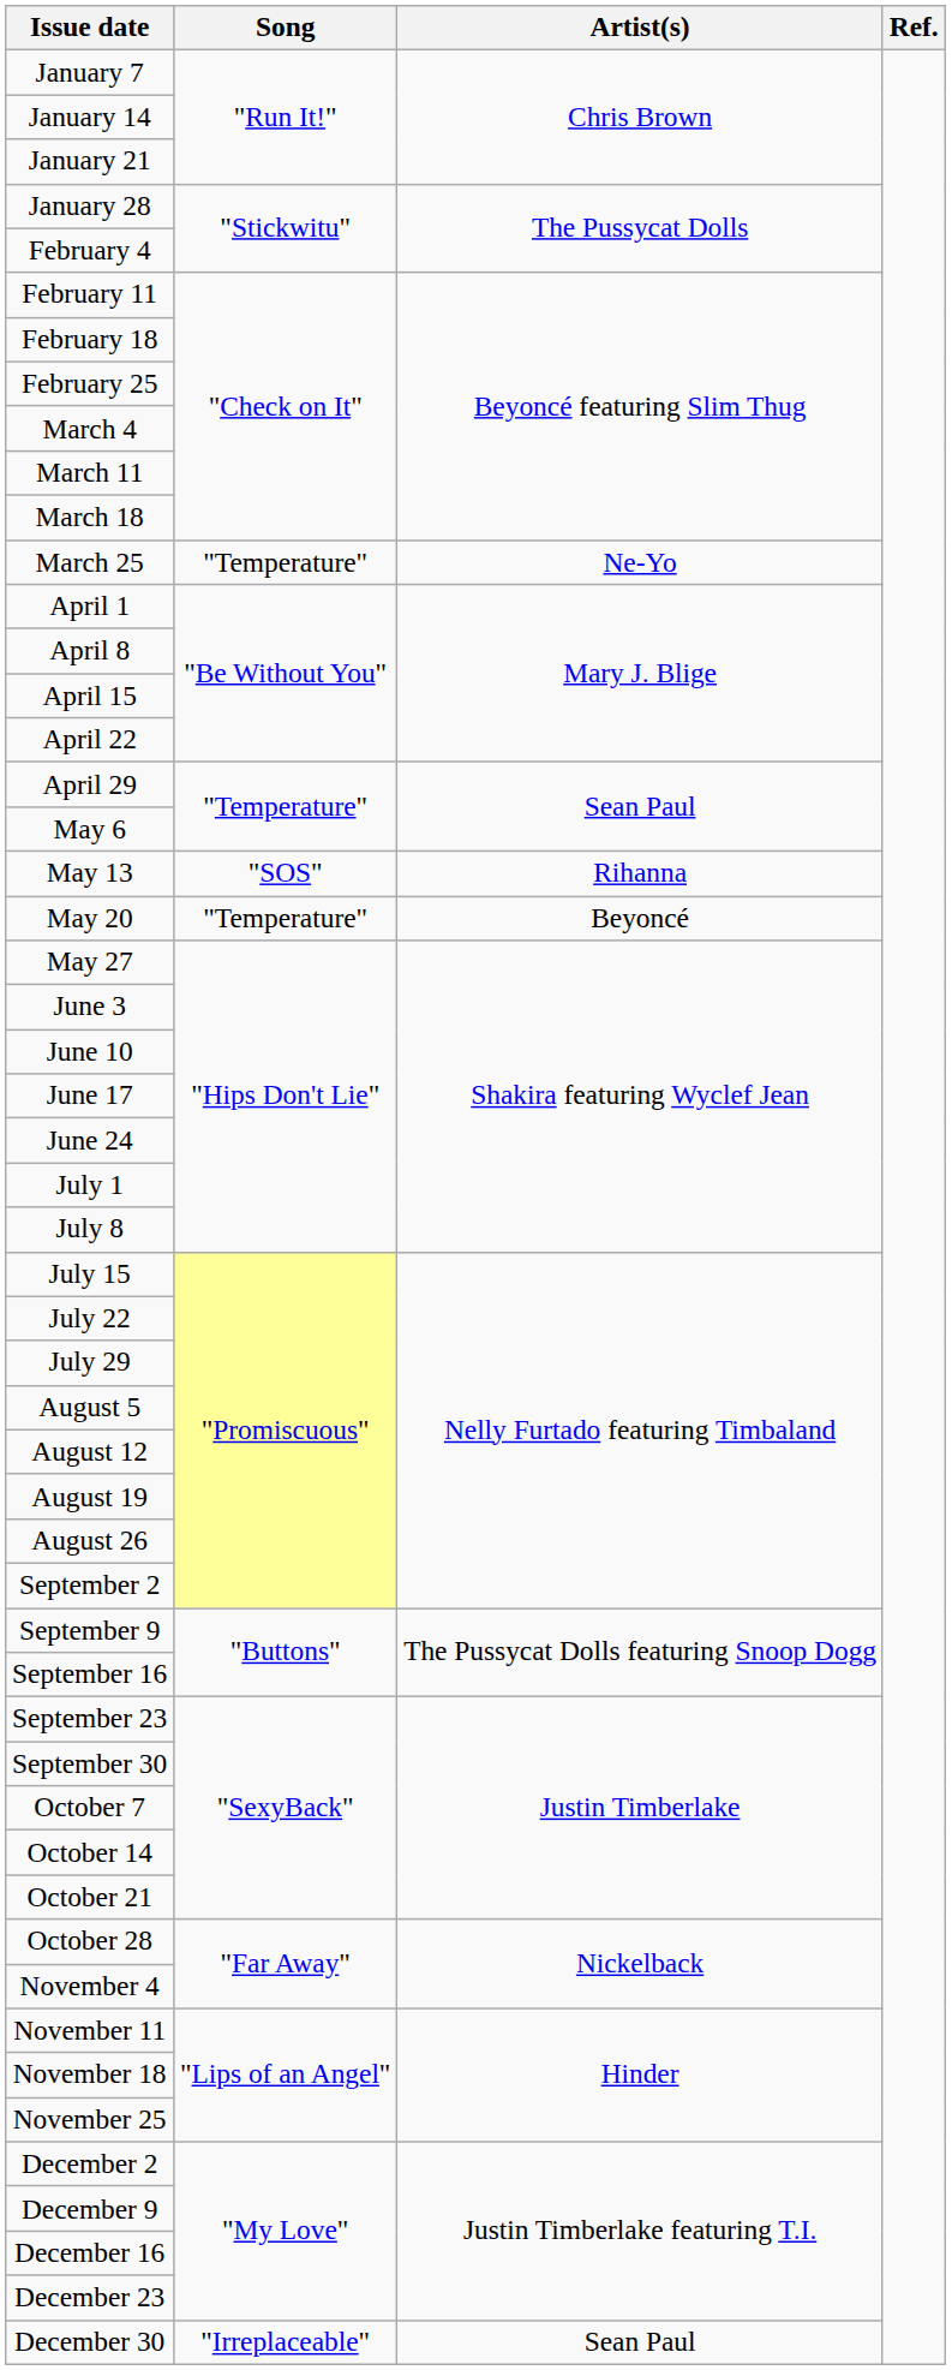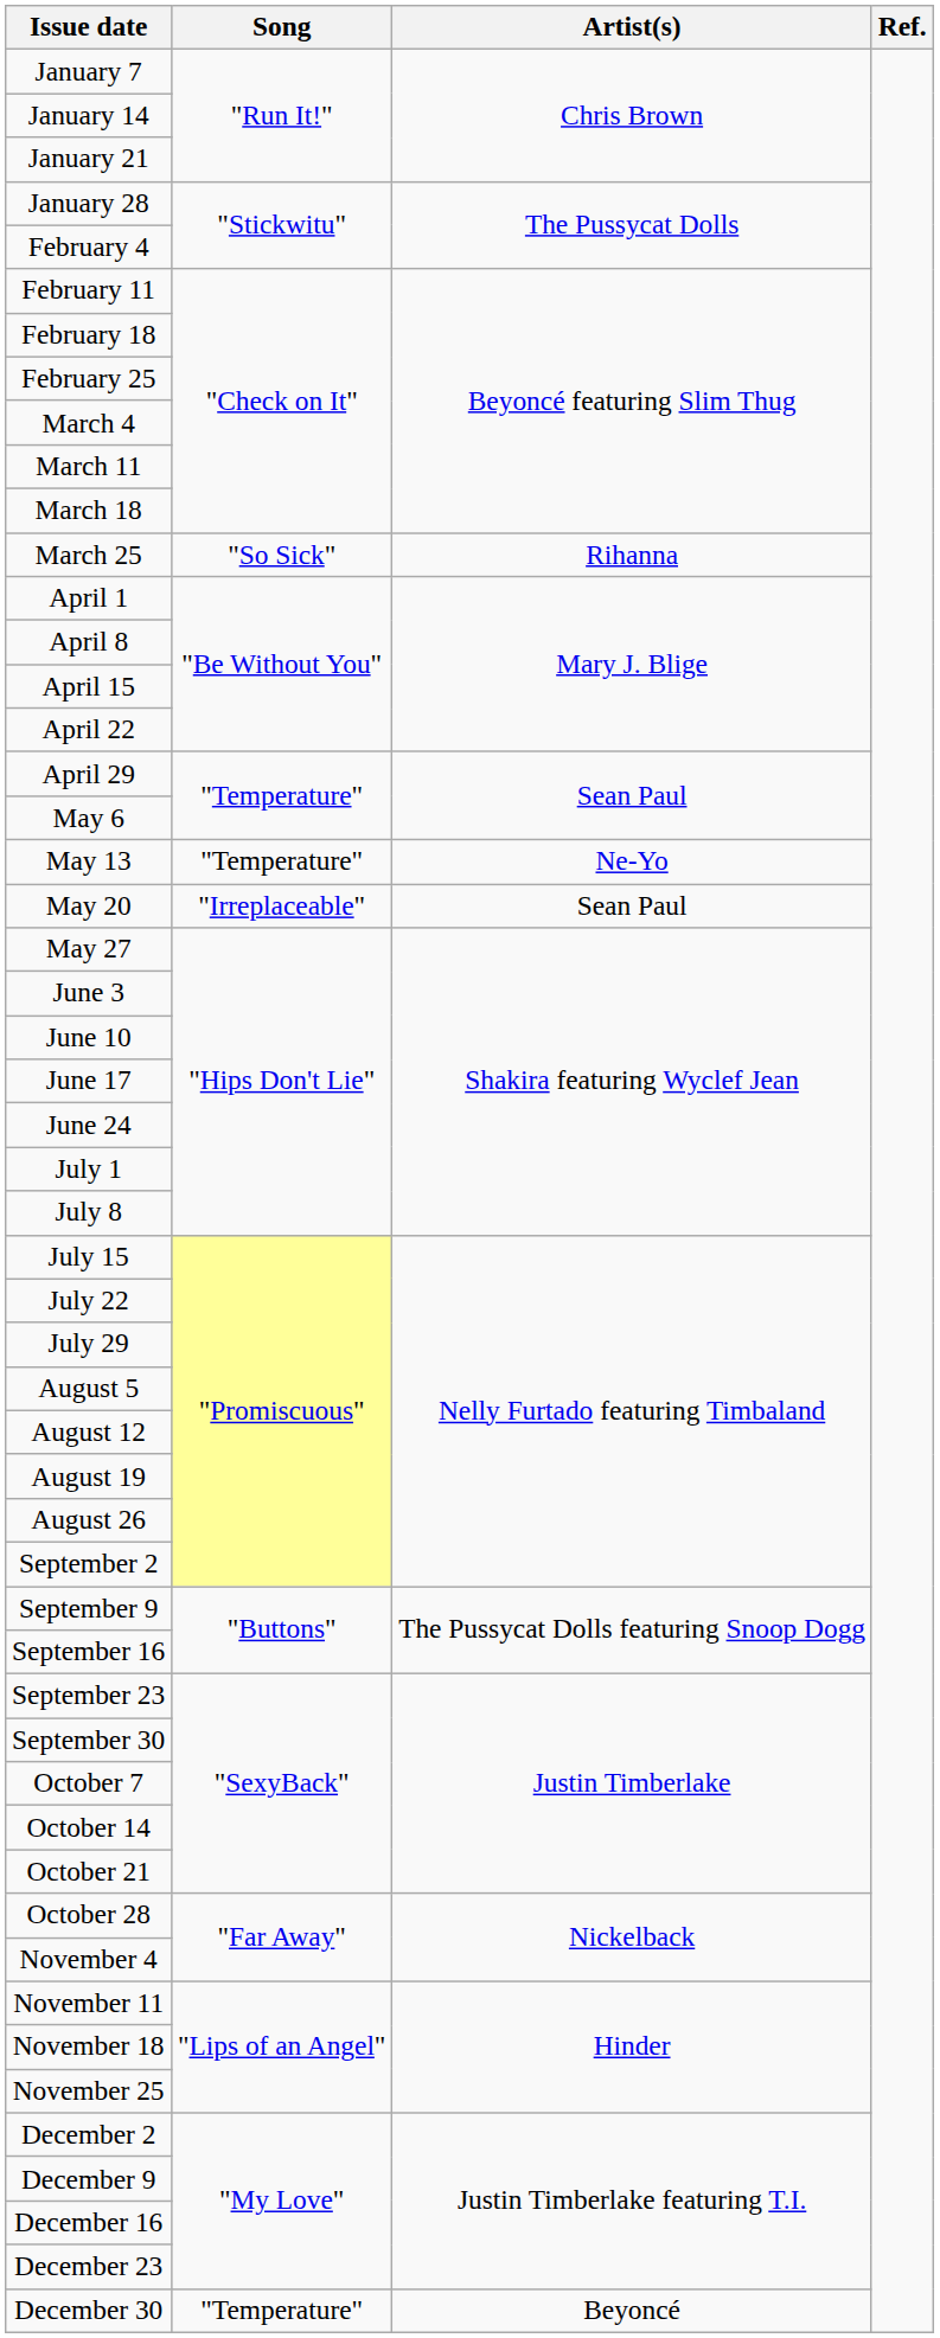 <table class="wikitable" style="text-align: center;">
 <tr>
 <th>Issue date</th>
 <th>Song</th>
 <th>Artist(s)</th>
 <th>Ref.</th>
 </tr>
 <tr>
 <td>January 7</td>
 <td rowspan="3">"<a href='#'>Run It!</a>"</td>
 <td rowspan="3"><a href='#'>Chris Brown</a></td>
 <td rowspan="52"></td>
 </tr>
 <tr>
 <td>January 14</td>
 </tr>
 <tr>
 <td>January 21</td>
 </tr>
 <tr>
 <td>January 28</td>
 <td rowspan="2">"<a href='#'>Stickwitu</a>"</td>
 <td rowspan="2"><a href='#'>The Pussycat Dolls</a></td>
 </tr>
 <tr>
 <td>February 4</td>
 </tr>
 <tr>
 <td>February 11</td>
 <td rowspan="6">"<a href='#'>Check on It</a>"</td>
 <td rowspan="6"><a href='#'>Beyoncé</a> featuring <a href='#'>Slim Thug</a></td>
 </tr>
 <tr>
 <td>February 18</td>
 </tr>
 <tr>
 <td>February 25</td>
 </tr>
 <tr>
 <td>March 4</td>
 </tr>
 <tr>
 <td>March 11</td>
 </tr>
 <tr>
 <td>March 18</td>
 </tr>
 <tr>
 <td>March 25</td>
-<td>"Temperature"</td>
-<td><a href='#'>Ne-Yo</a></td>
+<td>"<a href='#'>So Sick</a>"</td>
+<td><a href='#'>Rihanna</a></td>
 </tr>
 <tr>
 <td>April 1</td>
 <td rowspan="4">"<a href='#'>Be Without You</a>"</td>
 <td rowspan="4"><a href='#'>Mary J. Blige</a></td>
 </tr>
 <tr>
 <td>April 8</td>
 </tr>
 <tr>
 <td>April 15</td>
 </tr>
 <tr>
 <td>April 22</td>
 </tr>
 <tr>
 <td>April 29</td>
 <td rowspan="2">"<a href='#'>Temperature</a>"</td>
 <td rowspan="2"><a href='#'>Sean Paul</a></td>
 </tr>
 <tr>
 <td>May 6</td>
 </tr>
 <tr>
 <td>May 13</td>
-<td>"<a href='#'>SOS</a>"</td>
-<td><a href='#'>Rihanna</a></td>
+<td>"Temperature"</td>
+<td><a href='#'>Ne-Yo</a></td>
 </tr>
 <tr>
 <td>May 20</td>
-<td>"Temperature"</td>
-<td>Beyoncé</td>
+<td>"<a href='#'>Irreplaceable</a>"</td>
+<td>Sean Paul</td>
 </tr>
 <tr>
 <td>May 27</td>
 <td rowspan="7">"<a href='#'>Hips Don't Lie</a>"</td>
 <td rowspan="7"><a href='#'>Shakira</a> featuring <a href='#'>Wyclef Jean</a></td>
 </tr>
 <tr>
 <td>June 3</td>
 </tr>
 <tr>
 <td>June 10</td>
 </tr>
 <tr>
 <td>June 17</td>
 </tr>
 <tr>
 <td>June 24</td>
 </tr>
 <tr>
 <td>July 1</td>
 </tr>
 <tr>
 <td>July 8</td>
 </tr>
 <tr>
 <td>July 15</td>
 <td bgcolor=#FFFF99 rowspan="8">"<a href='#'>Promiscuous</a>"</td>
 <td rowspan="8"><a href='#'>Nelly Furtado</a> featuring <a href='#'>Timbaland</a></td>
 </tr>
 <tr>
 <td>July 22</td>
 </tr>
 <tr>
 <td>July 29</td>
 </tr>
 <tr>
 <td>August 5</td>
 </tr>
 <tr>
 <td>August 12</td>
 </tr>
 <tr>
 <td>August 19</td>
 </tr>
 <tr>
 <td>August 26</td>
 </tr>
 <tr>
 <td>September 2</td>
 </tr>
 <tr>
 <td>September 9</td>
 <td rowspan="2">"<a href='#'>Buttons</a>"</td>
 <td rowspan="2">The Pussycat Dolls featuring <a href='#'>Snoop Dogg</a></td>
 </tr>
 <tr>
 <td>September 16</td>
 </tr>
 <tr>
 <td>September 23</td>
 <td rowspan="5">"<a href='#'>SexyBack</a>"</td>
 <td rowspan="5"><a href='#'>Justin Timberlake</a></td>
 </tr>
 <tr>
 <td>September 30</td>
 </tr>
 <tr>
 <td>October 7</td>
 </tr>
 <tr>
 <td>October 14</td>
 </tr>
 <tr>
 <td>October 21</td>
 </tr>
 <tr>
 <td>October 28</td>
 <td rowspan="2">"<a href='#'>Far Away</a>"</td>
 <td rowspan="2"><a href='#'>Nickelback</a></td>
 </tr>
 <tr>
 <td>November 4</td>
 </tr>
 <tr>
 <td>November 11</td>
 <td rowspan="3">"<a href='#'>Lips of an Angel</a>"</td>
 <td rowspan="3"><a href='#'>Hinder</a></td>
 </tr>
 <tr>
 <td>November 18</td>
 </tr>
 <tr>
 <td>November 25</td>
 </tr>
 <tr>
 <td>December 2</td>
 <td rowspan="4">"<a href='#'>My Love</a>"</td>
 <td rowspan="4">Justin Timberlake featuring <a href='#'>T.I.</a></td>
 </tr>
 <tr>
 <td>December 9</td>
 </tr>
 <tr>
 <td>December 16</td>
 </tr>
 <tr>
 <td>December 23</td>
 </tr>
 <tr>
 <td>December 30</td>
-<td>"<a href='#'>Irreplaceable</a>"</td>
-<td>Sean Paul</td>
+<td>"Temperature"</td>
+<td>Beyoncé</td>
 </tr>
 <tr>
 </tr>
 </table>
